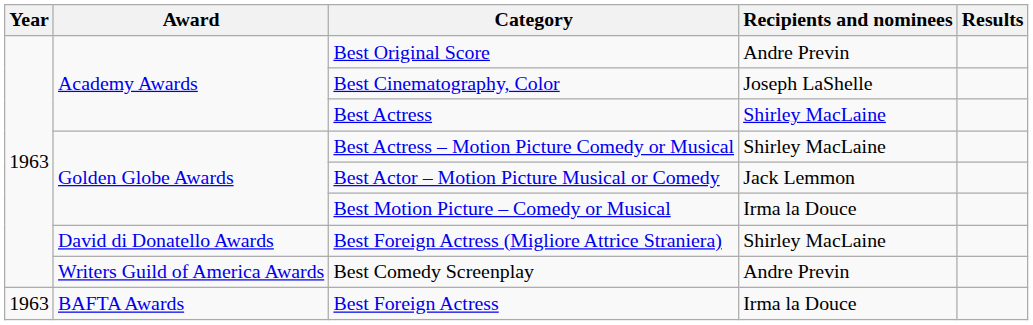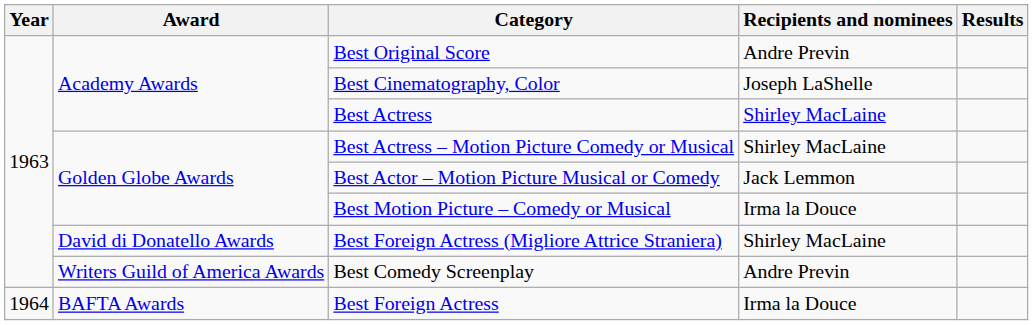 <table class="wikitable">
 <tr>
 <th>Year</th>
 <th>Award</th>
 <th>Category</th>
 <th>Recipients and nominees</th>
 <th>Results</th>
 </tr>
 <tr>
 <td rowspan=8>1963</td>
 <td rowspan=3><a href='#'>Academy Awards</a></td>
 <td><a href='#'>Best Original Score</a></td>
 <td>Andre Previn</td>
 <td></td>
 </tr>
 <tr>
 <td><a href='#'>Best Cinematography, Color</a></td>
 <td>Joseph LaShelle</td>
 <td></td>
 </tr>
 <tr>
 <td><a href='#'>Best Actress</a></td>
 <td><a href='#'>Shirley MacLaine</a></td>
 <td></td>
 </tr>
 <tr>
 <td rowspan=3><a href='#'>Golden Globe Awards</a></td>
 <td><a href='#'>Best Actress – Motion Picture Comedy or Musical</a></td>
 <td>Shirley MacLaine</td>
 <td></td>
 </tr>
 <tr>
 <td><a href='#'>Best Actor – Motion Picture Musical or Comedy</a></td>
 <td>Jack Lemmon</td>
 <td></td>
 </tr>
 <tr>
 <td><a href='#'>Best Motion Picture – Comedy or Musical</a></td>
 <td>Irma la Douce</td>
 <td></td>
 </tr>
 <tr>
 <td><a href='#'>David di Donatello Awards</a></td>
 <td><a href='#'>Best Foreign Actress (Migliore Attrice Straniera)</a></td>
 <td>Shirley MacLaine</td>
 <td></td>
 </tr>
 <tr>
 <td><a href='#'>Writers Guild of America Awards</a></td>
 <td>Best Comedy Screenplay</td>
 <td>Andre Previn</td>
 <td></td>
 </tr>
 <tr>
-<td>1963</td>
+<td>1964</td>
 <td><a href='#'>BAFTA Awards</a></td>
 <td><a href='#'>Best Foreign Actress</a></td>
 <td>Irma la Douce</td>
 <td></td>
 </tr>
 </table>
